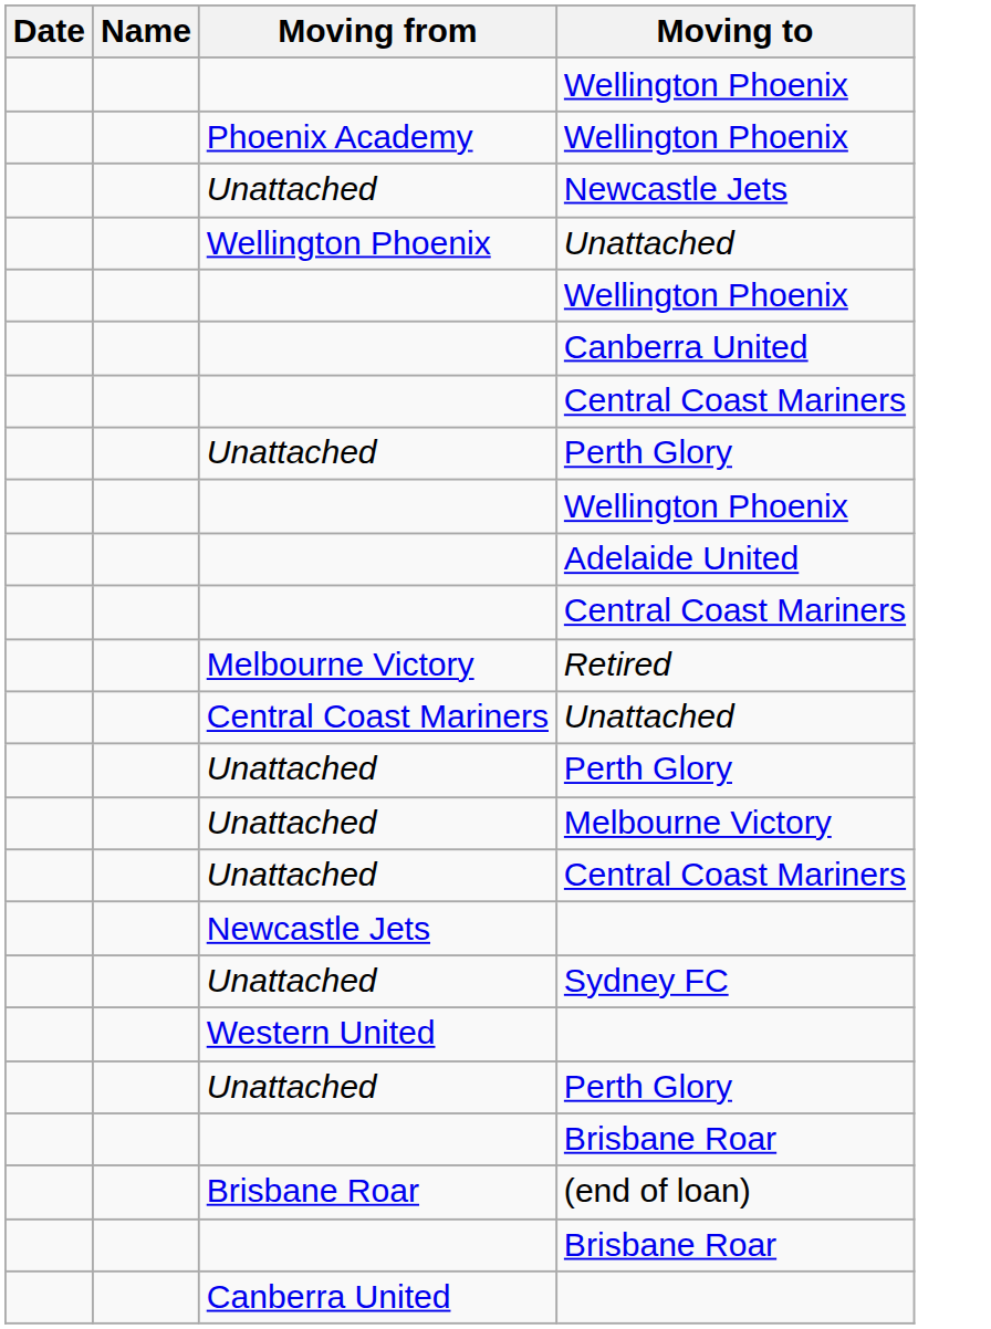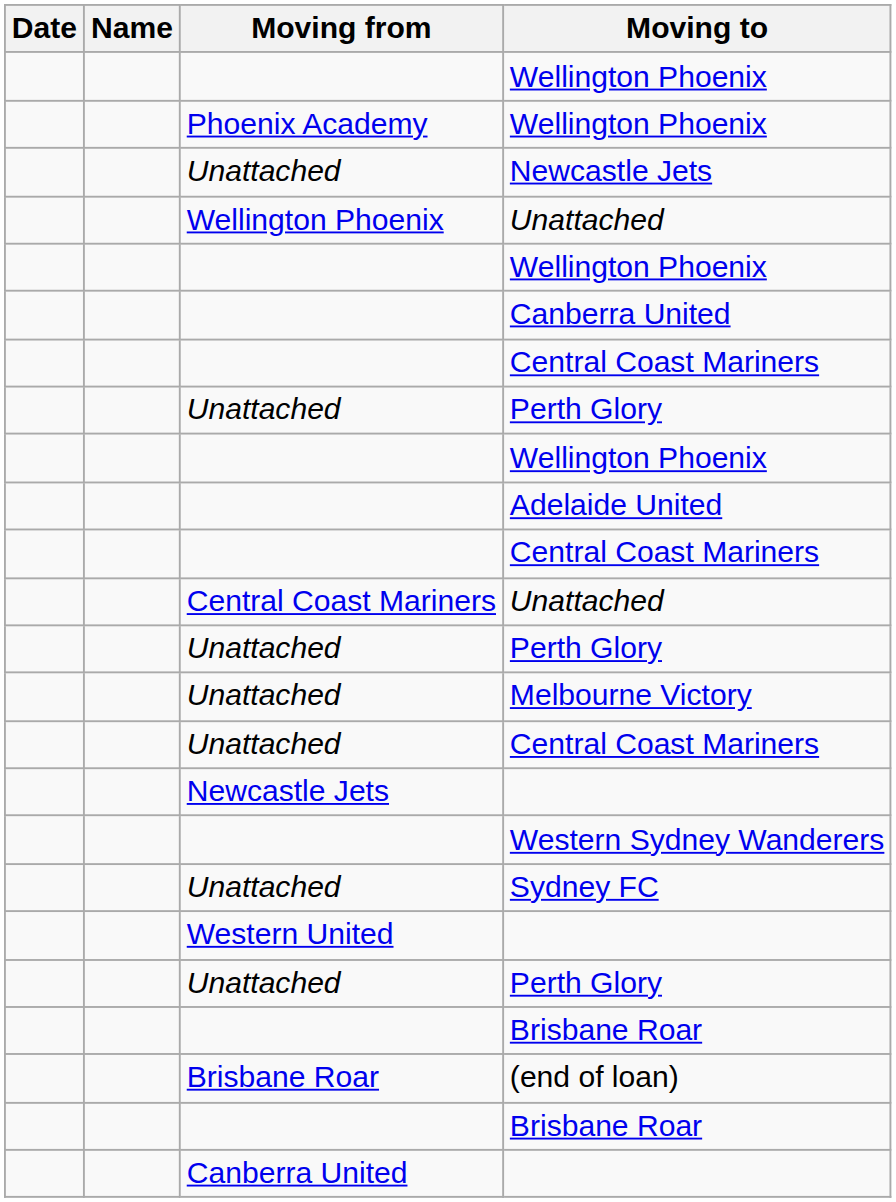 <table class="wikitable sortable">
 <tr>
 <th>Date</th>
 <th>Name</th>
 <th>Moving from</th>
 <th>Moving to</th>
 </tr>
 <tr>
 <td></td>
 <td></td>
 <td></td>
 <td><a href='#'>Wellington Phoenix</a></td>
 </tr>
 <tr>
 <td></td>
 <td></td>
 <td><a href='#'>Phoenix Academy</a></td>
 <td><a href='#'>Wellington Phoenix</a></td>
 </tr>
 <tr>
 <td></td>
 <td></td>
 <td><em>Unattached</em></td>
 <td><a href='#'>Newcastle Jets</a></td>
 </tr>
 <tr>
 <td></td>
 <td></td>
 <td><a href='#'>Wellington Phoenix</a></td>
 <td><em>Unattached</em></td>
 </tr>
 <tr>
 <td></td>
 <td></td>
 <td></td>
 <td><a href='#'>Wellington Phoenix</a></td>
 </tr>
 <tr>
 <td></td>
 <td></td>
 <td></td>
 <td><a href='#'>Canberra United</a></td>
 </tr>
 <tr>
 <td></td>
 <td></td>
 <td></td>
 <td><a href='#'>Central Coast Mariners</a></td>
 </tr>
 <tr>
 <td></td>
 <td></td>
 <td><em>Unattached</em></td>
 <td><a href='#'>Perth Glory</a></td>
 </tr>
 <tr>
 <td></td>
 <td></td>
 <td></td>
 <td><a href='#'>Wellington Phoenix</a></td>
 </tr>
 <tr>
 <td></td>
 <td></td>
 <td></td>
 <td><a href='#'>Adelaide United</a></td>
 </tr>
 <tr>
 <td></td>
 <td></td>
 <td></td>
 <td><a href='#'>Central Coast Mariners</a></td>
 </tr>
 <tr>
 <td></td>
 <td></td>
-<td><a href='#'>Melbourne Victory</a></td>
-<td><em>Retired</em></td>
-</tr>
-<tr>
-<td></td>
-<td></td>
 <td><a href='#'>Central Coast Mariners</a></td>
 <td><em>Unattached</em></td>
 </tr>
 <tr>
 <td></td>
 <td></td>
 <td><em>Unattached</em></td>
 <td><a href='#'>Perth Glory</a></td>
 </tr>
 <tr>
 <td></td>
 <td></td>
 <td><em>Unattached</em></td>
 <td><a href='#'>Melbourne Victory</a></td>
 </tr>
 <tr>
 <td></td>
 <td></td>
 <td><em>Unattached</em></td>
 <td><a href='#'>Central Coast Mariners</a></td>
 </tr>
 <tr>
 <td></td>
 <td></td>
 <td><a href='#'>Newcastle Jets</a></td>
 <td></td>
+</tr>
+<tr>
+<td></td>
+<td></td>
+<td></td>
+<td><a href='#'>Western Sydney Wanderers</a></td>
 </tr>
 <tr>
 <td></td>
 <td></td>
 <td><em>Unattached</em></td>
 <td><a href='#'>Sydney FC</a></td>
 </tr>
 <tr>
 <td></td>
 <td></td>
 <td><a href='#'>Western United</a></td>
 <td></td>
 </tr>
 <tr>
 <td></td>
 <td></td>
 <td><em>Unattached</em></td>
 <td><a href='#'>Perth Glory</a></td>
 </tr>
 <tr>
 <td></td>
 <td></td>
 <td></td>
 <td><a href='#'>Brisbane Roar</a></td>
 </tr>
 <tr>
 <td></td>
 <td></td>
 <td><a href='#'>Brisbane Roar</a></td>
 <td> (end of loan)</td>
 </tr>
 <tr>
 <td></td>
 <td></td>
 <td></td>
 <td><a href='#'>Brisbane Roar</a></td>
 </tr>
 <tr>
 <td></td>
 <td></td>
 <td><a href='#'>Canberra United</a></td>
 <td></td>
 </tr>
 </table>
